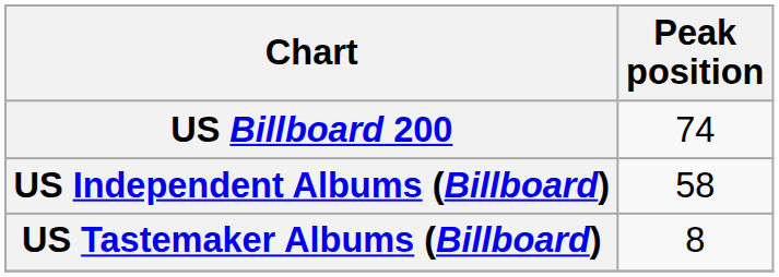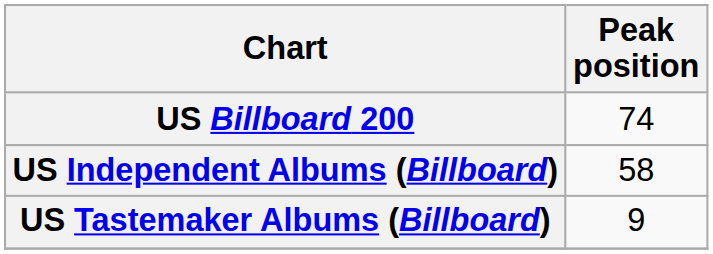 <table class="wikitable plainrowheaders sortable" style="text-align:center;" border="1">
 <tr>
 <th scope="col">Chart</th>
 <th scope="col">Peak<br>position</th>
 </tr>
 <tr>
 <th scope="row">US <a href='#'><em>Billboard</em> 200</a></th>
 <td>74</td>
 </tr>
 <tr>
 <th scope="row">US <a href='#'>Independent Albums</a> (<em><a href='#'>Billboard</a></em>)</th>
 <td>58</td>
 </tr>
 <tr>
 <th scope="row">US <a href='#'>Tastemaker Albums</a> (<em><a href='#'>Billboard</a></em>)</th>
-<td>8</td>
+<td>9</td>
 </tr>
 <tr>
 </tr>
 </table>
